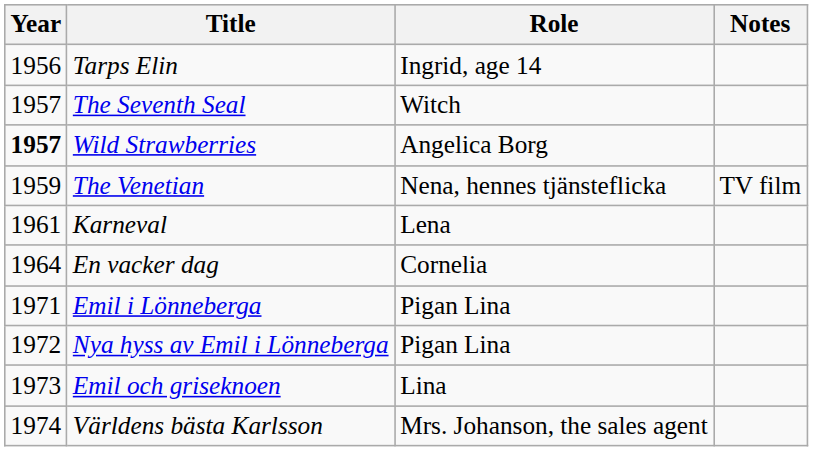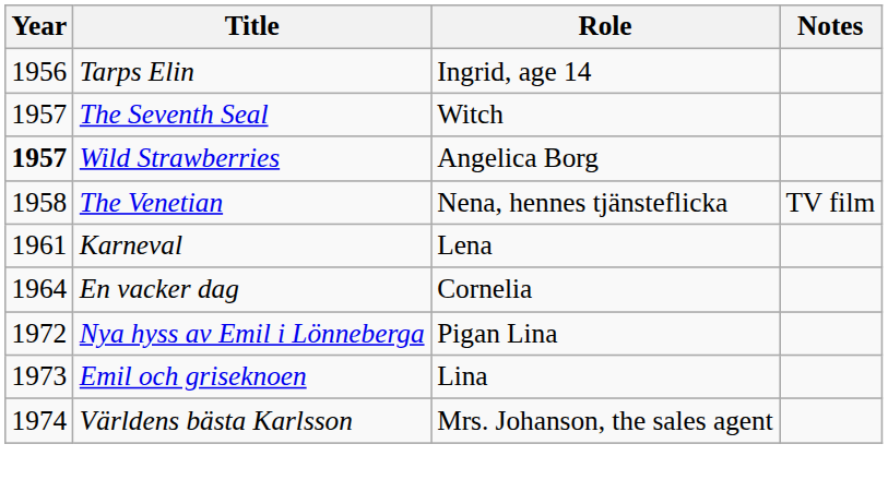 <table class="wikitable">
 <tr>
 <th>Year</th>
 <th>Title</th>
 <th>Role</th>
 <th>Notes</th>
 </tr>
 <tr>
 <td>1956</td>
 <td><em>Tarps Elin</em></td>
 <td>Ingrid, age 14</td>
 <td></td>
 </tr>
 <tr>
 <td>1957</td>
 <td><em><a href='#'>The Seventh Seal</a></em></td>
 <td>Witch</td>
 <td></td>
 </tr>
 <tr>
 <td><strong>1957</strong></td>
 <td><em><a href='#'>Wild Strawberries</a></em></td>
 <td>Angelica Borg</td>
 <td></td>
 </tr>
 <tr>
-<td>1959</td>
+<td>1958</td>
 <td><em><a href='#'>The Venetian</a></em></td>
 <td>Nena, hennes tjänsteflicka</td>
 <td>TV film</td>
 </tr>
 <tr>
 <td>1961</td>
 <td><em>Karneval</em></td>
 <td>Lena</td>
 <td></td>
 </tr>
 <tr>
 <td>1964</td>
 <td><em>En vacker dag</em></td>
 <td>Cornelia</td>
-<td></td>
-</tr>
-<tr>
-<td>1971</td>
-<td><em><a href='#'>Emil i Lönneberga</a></em></td>
-<td>Pigan Lina</td>
 <td></td>
 </tr>
 <tr>
 <td>1972</td>
 <td><em><a href='#'>Nya hyss av Emil i Lönneberga</a></em></td>
 <td>Pigan Lina</td>
 <td></td>
 </tr>
 <tr>
 <td>1973</td>
 <td><em><a href='#'>Emil och griseknoen</a></em></td>
 <td>Lina</td>
 <td></td>
 </tr>
 <tr>
 <td>1974</td>
 <td><em>Världens bästa Karlsson</em></td>
 <td>Mrs. Johanson, the sales agent</td>
 <td></td>
 </tr>
 </table>
